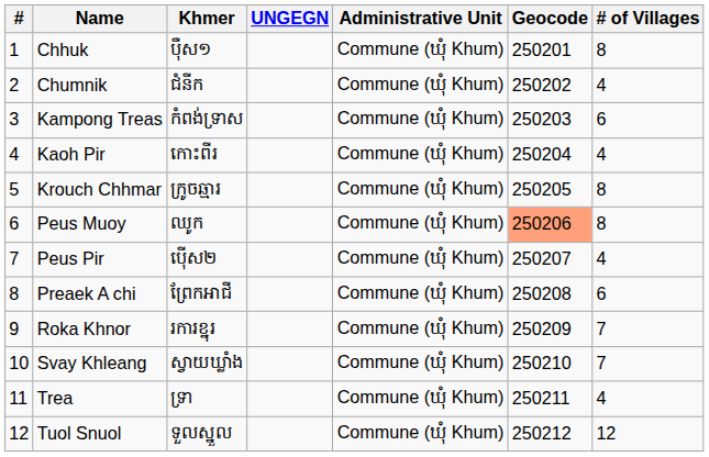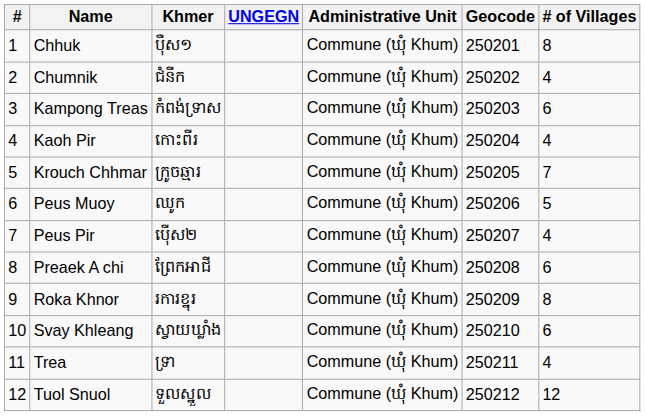 <table class="wikitable sortable">
 <tr>
 <th>#</th>
 <th>Name</th>
 <th>Khmer</th>
 <th><a href='#'>UNGEGN</a></th>
 <th>Administrative Unit</th>
 <th>Geocode</th>
 <th># of Villages</th>
 </tr>
 <tr>
 <td>1</td>
 <td>Chhuk</td>
 <td>ប៉ឺស១</td>
 <td></td>
 <td>Commune (ឃុំ Khum)</td>
 <td>250201</td>
 <td>8</td>
 </tr>
 <tr>
 <td>2</td>
 <td>Chumnik</td>
 <td>ជំនីក</td>
 <td></td>
 <td>Commune (ឃុំ Khum)</td>
 <td>250202</td>
 <td>4</td>
 </tr>
 <tr>
 <td>3</td>
 <td>Kampong Treas</td>
 <td>កំពង់ទ្រាស</td>
 <td></td>
 <td>Commune (ឃុំ Khum)</td>
 <td>250203</td>
 <td>6</td>
 </tr>
 <tr>
 <td>4</td>
 <td>Kaoh Pir</td>
 <td>កោះពីរ</td>
 <td></td>
 <td>Commune (ឃុំ Khum)</td>
 <td>250204</td>
 <td>4</td>
 </tr>
 <tr>
 <td>5</td>
 <td>Krouch Chhmar</td>
 <td>ក្រូចឆ្មារ</td>
 <td></td>
 <td>Commune (ឃុំ Khum)</td>
 <td>250205</td>
-<td>8</td>
+<td>7</td>
 </tr>
 <tr>
 <td>6</td>
 <td>Peus Muoy</td>
 <td>ឈូក</td>
 <td></td>
 <td>Commune (ឃុំ Khum)</td>
-<td style="background: lightsalmon;">250206</td>
-<td>8</td>
+<td>250206</td>
+<td>5</td>
 </tr>
 <tr>
 <td>7</td>
 <td>Peus Pir</td>
 <td>ប៉ើស២</td>
 <td></td>
 <td>Commune (ឃុំ Khum)</td>
 <td>250207</td>
 <td>4</td>
 </tr>
 <tr>
 <td>8</td>
 <td>Preaek A chi</td>
 <td>ព្រែកអាជី</td>
 <td></td>
 <td>Commune (ឃុំ Khum)</td>
 <td>250208</td>
 <td>6</td>
 </tr>
 <tr>
 <td>9</td>
 <td>Roka Khnor</td>
 <td>រការខ្នុរ</td>
 <td></td>
 <td>Commune (ឃុំ Khum)</td>
 <td>250209</td>
-<td>7</td>
+<td>8</td>
 </tr>
 <tr>
 <td>10</td>
 <td>Svay Khleang</td>
 <td>ស្វាយឃ្លាំង</td>
 <td></td>
 <td>Commune (ឃុំ Khum)</td>
 <td>250210</td>
-<td>7</td>
+<td>6</td>
 </tr>
 <tr>
 <td>11</td>
 <td>Trea</td>
 <td>ទ្រា</td>
 <td></td>
 <td>Commune (ឃុំ Khum)</td>
 <td>250211</td>
 <td>4</td>
 </tr>
 <tr>
 <td>12</td>
 <td>Tuol Snuol</td>
 <td>ទួលស្នួល</td>
 <td></td>
 <td>Commune (ឃុំ Khum)</td>
 <td>250212</td>
 <td>12</td>
 </tr>
 <tr>
 </tr>
 </table>
